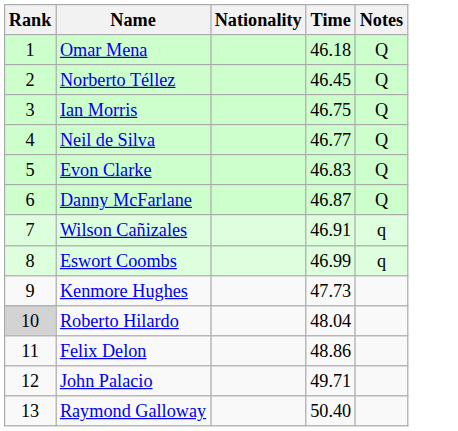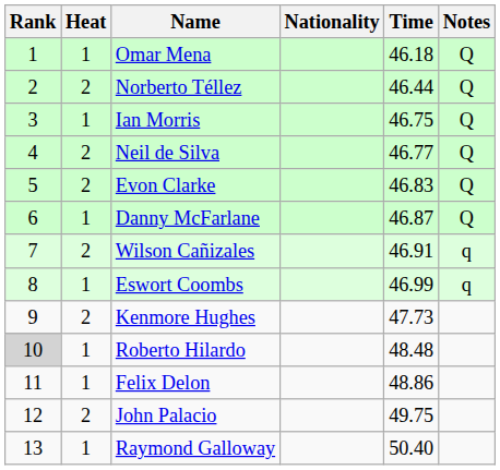 <table class="wikitable sortable" style="text-align:center; font-size:95%">
 <tr>
 <th>Rank</th>
+<th>Heat</th>
 <th>Name</th>
 <th>Nationality</th>
 <th>Time</th>
 <th>Notes</th>
 </tr>
 <tr bgcolor=ccffcc>
+<td>1</td>
 <td>1</td>
 <td align=left><a href='#'>Omar Mena</a></td>
 <td align=left></td>
 <td>46.18</td>
 <td>Q</td>
 </tr>
 <tr bgcolor=ccffcc>
 <td>2</td>
+<td>2</td>
 <td align=left><a href='#'>Norberto Téllez</a></td>
 <td align=left></td>
-<td>46.45</td>
+<td>46.44</td>
 <td>Q</td>
 </tr>
 <tr bgcolor=ccffcc>
 <td>3</td>
+<td>1</td>
 <td align=left><a href='#'>Ian Morris</a></td>
 <td align=left></td>
 <td>46.75</td>
 <td>Q</td>
 </tr>
 <tr bgcolor=ccffcc>
 <td>4</td>
+<td>2</td>
 <td align=left><a href='#'>Neil de Silva</a></td>
 <td align=left></td>
 <td>46.77</td>
 <td>Q</td>
 </tr>
 <tr bgcolor=ccffcc>
 <td>5</td>
+<td>2</td>
 <td align=left><a href='#'>Evon Clarke</a></td>
 <td align=left></td>
 <td>46.83</td>
 <td>Q</td>
 </tr>
 <tr bgcolor=ccffcc>
 <td>6</td>
+<td>1</td>
 <td align=left><a href='#'>Danny McFarlane</a></td>
 <td align=left></td>
 <td>46.87</td>
 <td>Q</td>
 </tr>
 <tr bgcolor=ddffdd>
 <td>7</td>
+<td>2</td>
 <td align=left><a href='#'>Wilson Cañizales</a></td>
 <td align=left></td>
 <td>46.91</td>
 <td>q</td>
 </tr>
 <tr bgcolor=ddffdd>
 <td>8</td>
+<td>1</td>
 <td align=left><a href='#'>Eswort Coombs</a></td>
 <td align=left></td>
 <td>46.99</td>
 <td>q</td>
 </tr>
 <tr>
 <td>9</td>
+<td>2</td>
 <td align=left><a href='#'>Kenmore Hughes</a></td>
 <td align=left></td>
 <td>47.73</td>
 <td></td>
 </tr>
 <tr>
 <td style="background: lightgrey;">10</td>
+<td>1</td>
 <td align=left><a href='#'>Roberto Hilardo</a></td>
 <td align=left></td>
-<td>48.04</td>
+<td>48.48</td>
 <td></td>
 </tr>
 <tr>
 <td>11</td>
+<td>1</td>
 <td align=left><a href='#'>Felix Delon</a></td>
 <td align=left></td>
 <td>48.86</td>
 <td></td>
 </tr>
 <tr>
 <td>12</td>
+<td>2</td>
 <td align=left><a href='#'>John Palacio</a></td>
 <td align=left></td>
-<td>49.71</td>
+<td>49.75</td>
 <td></td>
 </tr>
 <tr>
 <td>13</td>
+<td>1</td>
 <td align=left><a href='#'>Raymond Galloway</a></td>
 <td align=left></td>
 <td>50.40</td>
 <td></td>
 </tr>
 </table>
